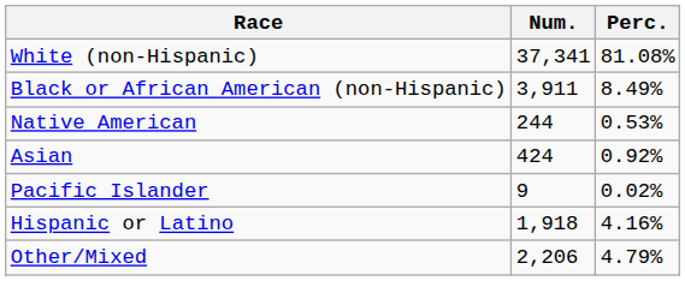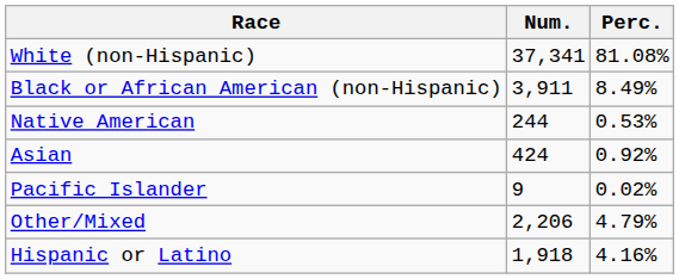 <table class="wikitable">
 <tr>
 <th>Race</th>
 <th>Num.</th>
 <th>Perc.</th>
 </tr>
 <tr>
 <td><a href='#'>White</a> (non-Hispanic)</td>
 <td>37,341</td>
 <td>81.08%</td>
 </tr>
 <tr>
 <td><a href='#'>Black or African American</a> (non-Hispanic)</td>
 <td>3,911</td>
 <td>8.49%</td>
 </tr>
 <tr>
 <td><a href='#'>Native American</a></td>
 <td>244</td>
 <td>0.53%</td>
 </tr>
 <tr>
 <td><a href='#'>Asian</a></td>
 <td>424</td>
 <td>0.92%</td>
 </tr>
 <tr>
 <td><a href='#'>Pacific Islander</a></td>
 <td>9</td>
 <td>0.02%</td>
 </tr>
 <tr>
+<td><a href='#'>Other/Mixed</a></td>
+<td>2,206</td>
+<td>4.79%</td>
+</tr>
+<tr>
 <td><a href='#'>Hispanic</a> or <a href='#'>Latino</a></td>
 <td>1,918</td>
 <td>4.16%</td>
 </tr>
-<tr>
-<td><a href='#'>Other/Mixed</a></td>
-<td>2,206</td>
-<td>4.79%</td>
-</tr>
 </table>
